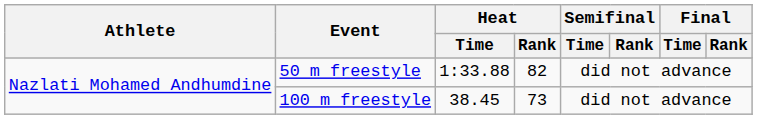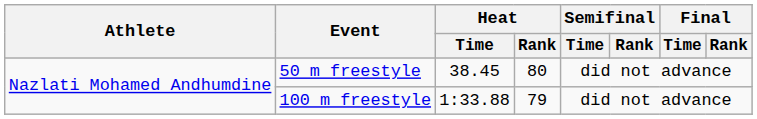 <table class=wikitable style="font-size:90%">
 <tr>
 <th rowspan="2">Athlete</th>
 <th rowspan="2">Event</th>
 <th colspan="2">Heat</th>
 <th colspan="2">Semifinal</th>
 <th colspan="2">Final</th>
 </tr>
 <tr style="font-size:95%">
 <th>Time</th>
 <th>Rank</th>
 <th>Time</th>
 <th>Rank</th>
 <th>Time</th>
 <th>Rank</th>
 </tr>
 <tr align=center>
 <td align=left rowspan=2><a href='#'>Nazlati Mohamed Andhumdine</a></td>
 <td align=left><a href='#'>50 m freestyle</a></td>
-<td>1:33.88</td>
-<td>82</td>
+<td>38.45</td>
+<td>80</td>
 <td colspan=4>did not advance</td>
 </tr>
 <tr align=center>
 <td align=left><a href='#'>100 m freestyle</a></td>
-<td>38.45</td>
-<td>73</td>
+<td>1:33.88</td>
+<td>79</td>
 <td colspan=4>did not advance</td>
 </tr>
 </table>
